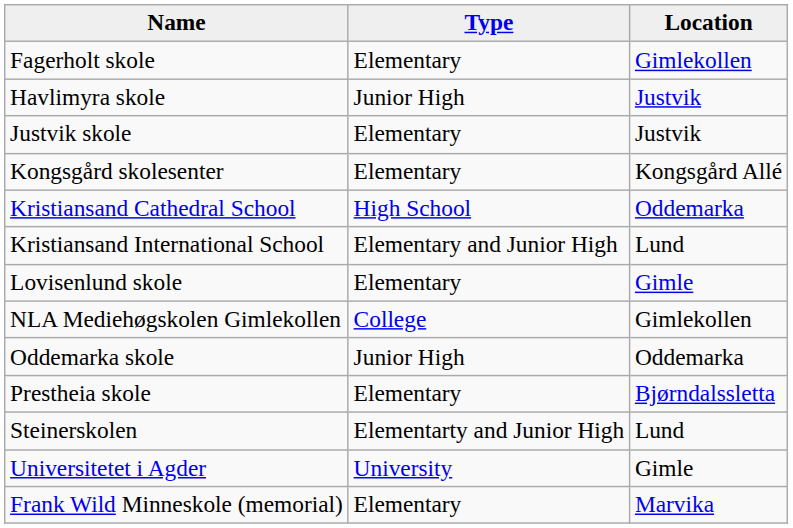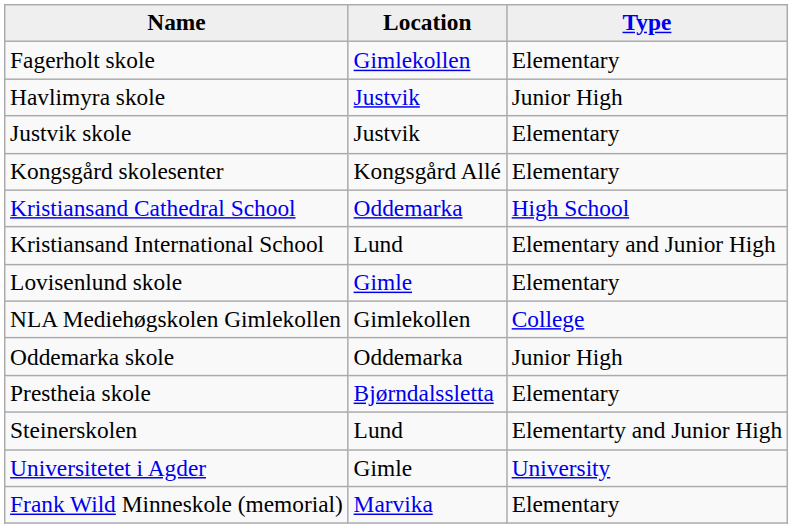 <table class="wikitable">
 <tr>
 <th style="background:#efefef;">Name </th>
+<th style="background:#efefef;">Location</th>
 <th style="background:#efefef;"><a href='#'>Type</a></th>
-<th style="background:#efefef;">Location</th>
 </tr>
 <tr>
 <td>Fagerholt skole</td>
+<td><a href='#'>Gimlekollen</a></td>
 <td>Elementary</td>
-<td><a href='#'>Gimlekollen</a></td>
 </tr>
 <tr>
 <td>Havlimyra skole</td>
+<td><a href='#'>Justvik</a></td>
 <td>Junior High</td>
-<td><a href='#'>Justvik</a></td>
 </tr>
 <tr>
 <td>Justvik skole</td>
+<td>Justvik</td>
 <td>Elementary</td>
-<td>Justvik</td>
 </tr>
 <tr>
 <td>Kongsgård skolesenter</td>
+<td>Kongsgård Allé</td>
 <td>Elementary</td>
-<td>Kongsgård Allé</td>
 </tr>
 <tr>
 <td><a href='#'>Kristiansand Cathedral School</a></td>
+<td><a href='#'>Oddemarka</a></td>
 <td><a href='#'>High School</a></td>
-<td><a href='#'>Oddemarka</a></td>
 </tr>
 <tr>
 <td>Kristiansand International School</td>
+<td>Lund</td>
 <td>Elementary and Junior High</td>
-<td>Lund</td>
 </tr>
 <tr>
 <td>Lovisenlund skole</td>
+<td><a href='#'>Gimle</a></td>
 <td>Elementary</td>
-<td><a href='#'>Gimle</a></td>
 </tr>
 <tr>
 <td>NLA Mediehøgskolen Gimlekollen</td>
+<td>Gimlekollen</td>
 <td><a href='#'>College</a></td>
-<td>Gimlekollen</td>
 </tr>
 <tr>
 <td>Oddemarka skole</td>
+<td>Oddemarka</td>
 <td>Junior High</td>
-<td>Oddemarka</td>
 </tr>
 <tr>
 <td>Prestheia skole</td>
+<td><a href='#'>Bjørndalssletta</a></td>
 <td>Elementary</td>
-<td><a href='#'>Bjørndalssletta</a></td>
 </tr>
 <tr>
 <td>Steinerskolen</td>
+<td>Lund</td>
 <td>Elementarty and Junior High</td>
-<td>Lund</td>
 </tr>
 <tr>
 <td><a href='#'>Universitetet i Agder</a></td>
+<td>Gimle</td>
 <td><a href='#'>University</a></td>
-<td>Gimle</td>
 </tr>
 <tr>
 <td><a href='#'>Frank Wild</a> Minneskole (memorial)</td>
+<td><a href='#'>Marvika</a></td>
 <td>Elementary</td>
-<td><a href='#'>Marvika</a></td>
 </tr>
 </table>
